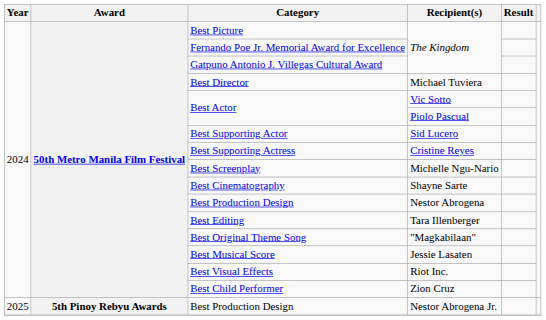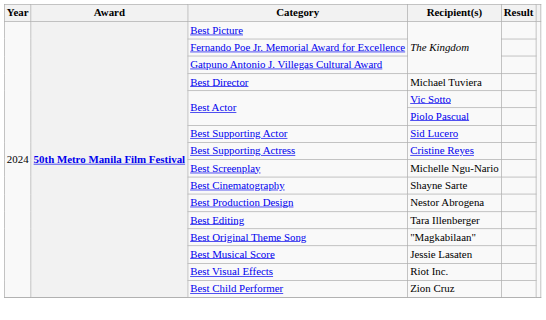 <table class="wikitable sortable plainrowheaders">
 <tr>
 <th scope="col" data-sort-type="date">Year</th>
 <th scope="col">Award</th>
 <th scope="col">Category</th>
 <th scope="col">Recipient(s)</th>
 <th scope="col">Result</th>
 <th scope="col" class="unsortable"></th>
 </tr>
 <tr>
 <td rowspan="16" style="text-align: center;">2024</td>
 <th rowspan="16" scope="row"><a href='#'>50th Metro Manila Film Festival</a></th>
 <td><a href='#'>Best Picture</a> </td>
 <td rowspan="3"><em>The Kingdom</em></td>
 <td></td>
 <td rowspan="16" style="text-align: center;"></td>
 </tr>
 <tr>
 <td><a href='#'>Fernando Poe Jr. Memorial Award for Excellence</a></td>
 <td></td>
 </tr>
 <tr>
 <td><a href='#'>Gatpuno Antonio J. Villegas Cultural Award</a></td>
 <td></td>
 </tr>
 <tr>
 <td><a href='#'>Best Director</a></td>
 <td>Michael Tuviera</td>
 <td></td>
 </tr>
 <tr>
 <td rowspan="2"><a href='#'>Best Actor</a></td>
 <td><a href='#'>Vic Sotto</a></td>
 <td></td>
 </tr>
 <tr>
 <td><a href='#'>Piolo Pascual</a></td>
 <td></td>
 </tr>
 <tr>
 <td><a href='#'>Best Supporting Actor</a></td>
 <td><a href='#'>Sid Lucero</a></td>
 <td></td>
 </tr>
 <tr>
 <td><a href='#'>Best Supporting Actress</a></td>
 <td><a href='#'>Cristine Reyes</a></td>
 <td></td>
 </tr>
 <tr>
 <td><a href='#'>Best Screenplay</a></td>
 <td>Michelle Ngu-Nario</td>
 <td></td>
 </tr>
 <tr>
 <td><a href='#'>Best Cinematography</a></td>
 <td>Shayne Sarte</td>
 <td></td>
 </tr>
 <tr>
 <td><a href='#'>Best Production Design</a></td>
 <td>Nestor Abrogena</td>
 <td></td>
 </tr>
 <tr>
 <td><a href='#'>Best Editing</a></td>
 <td>Tara Illenberger</td>
 <td></td>
 </tr>
 <tr>
 <td><a href='#'>Best Original Theme Song</a></td>
 <td>"Magkabilaan"</td>
 <td></td>
 </tr>
 <tr>
 <td><a href='#'>Best Musical Score</a></td>
 <td>Jessie Lasaten</td>
 <td></td>
 </tr>
 <tr>
 <td><a href='#'>Best Visual Effects</a></td>
 <td>Riot Inc.</td>
 <td></td>
 </tr>
 <tr>
 <td><a href='#'>Best Child Performer</a></td>
 <td>Zion Cruz</td>
 <td></td>
 </tr>
 <tr>
-<td>2025</td>
-<th scope="row">5th Pinoy Rebyu Awards</th>
-<td>Best Production Design</td>
-<td>Nestor Abrogena Jr.</td>
-<td></td>
-<td></td>
-</tr>
-<tr>
 </tr>
 </table>
